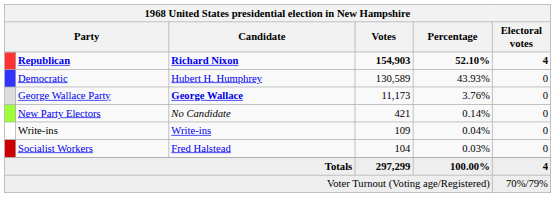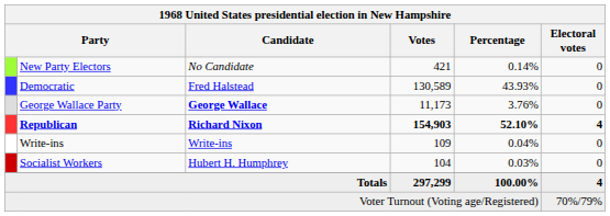 <table class="wikitable" style="font-size: 95%;">
 <tr>
 <th colspan="6">1968 United States presidential election in New Hampshire</th>
 </tr>
 <tr>
 <th colspan="2" style="width: 15em">Party</th>
 <th style="width: 17em">Candidate</th>
 <th style="width: 5em">Votes</th>
 <th style="width: 7em">Percentage</th>
 <th style="width: 5em">Electoral votes</th>
 </tr>
 <tr>
-<th style="background-color:#FF3333; width: 3px"></th>
-<td style="width: 130px"><strong><a href='#'>Republican</a></strong></td>
-<td><strong><a href='#'>Richard Nixon</a></strong></td>
-<td align="right"><strong>154,903</strong></td>
-<td align="right"><strong>52.10%</strong></td>
-<td align="right"><strong>4</strong></td>
+<th style="background-color:#9EFD38; width: 3px"></th>
+<td style="width: 130px"><a href='#'>New Party Electors</a></td>
+<td><em>No Candidate</em></td>
+<td align="right">421</td>
+<td align="right">0.14%</td>
+<td align="right">0</td>
 </tr>
 <tr>
 <th style="background-color:#3333FF; width: 3px"></th>
 <td style="width: 130px"><a href='#'>Democratic</a></td>
-<td><a href='#'>Hubert H. Humphrey</a></td>
+<td><a href='#'>Fred Halstead</a></td>
 <td align="right">130,589</td>
 <td align="right">43.93%</td>
 <td align="right">0</td>
 </tr>
 <tr>
 <th style="background:#DDDDDD; width:3px;"></th>
 <td style="width: 130px"><a href='#'>George Wallace Party</a></td>
 <td><strong><a href='#'>George Wallace</a></strong></td>
 <td style="text-align:right;">11,173</td>
 <td style="text-align:right;">3.76%</td>
 <td style="text-align:right;">0</td>
 </tr>
 <tr>
-<th style="background-color:#9EFD38; width: 3px"></th>
-<td style="width: 130px"><a href='#'>New Party Electors</a></td>
-<td><em>No Candidate</em></td>
-<td align="right">421</td>
-<td align="right">0.14%</td>
-<td align="right">0</td>
+<th style="background-color:#FF3333; width: 3px"></th>
+<td style="width: 130px"><strong><a href='#'>Republican</a></strong></td>
+<td><strong><a href='#'>Richard Nixon</a></strong></td>
+<td align="right"><strong>154,903</strong></td>
+<td align="right"><strong>52.10%</strong></td>
+<td align="right"><strong>4</strong></td>
 </tr>
 <tr>
 <th style="background-color:#FFFFFF; width: 3px"></th>
 <td style="width: 130px">Write-ins</td>
 <td><a href='#'>Write-ins</a></td>
 <td align="right">109</td>
 <td align="right">0.04%</td>
 <td align="right">0</td>
 </tr>
 <tr>
 <th style="background-color:#CC0000; width: 3px"></th>
 <td style="width: 130px"><a href='#'>Socialist Workers</a></td>
-<td><a href='#'>Fred Halstead</a></td>
+<td><a href='#'>Hubert H. Humphrey</a></td>
 <td align="right">104</td>
 <td align="right">0.03%</td>
 <td align="right">0</td>
 </tr>
 <tr>
 </tr>
 <tr bgcolor="#EEEEEE">
 <td colspan="3" align="right"><strong>Totals</strong></td>
 <td align="right"><strong>297,299</strong></td>
 <td align="right"><strong>100.00%</strong></td>
 <td align="right"><strong>4</strong></td>
 </tr>
 <tr bgcolor="#EEEEEE">
 <td colspan="5" align="right">Voter Turnout (Voting age/Registered)</td>
 <td colspan="1" align="right">70%/79%</td>
 </tr>
 </table>
